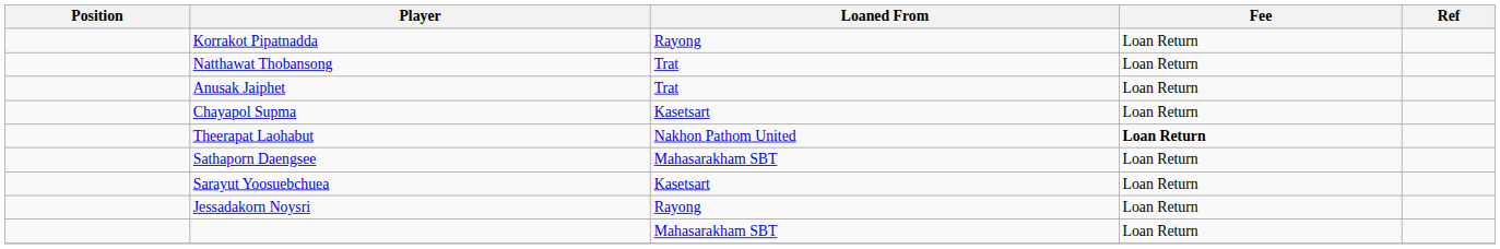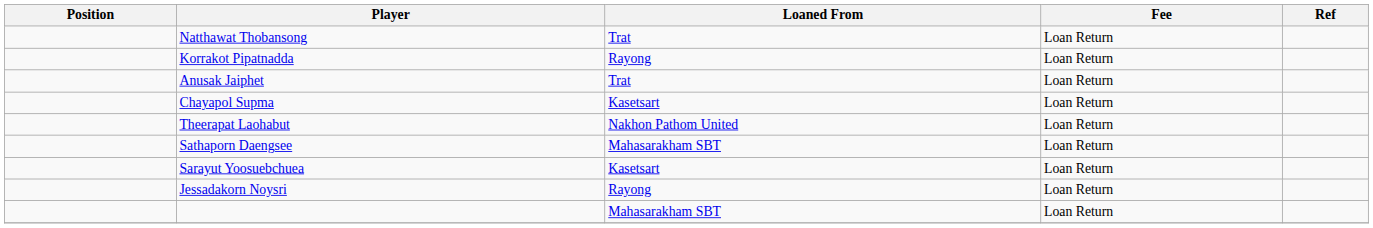 <table class="wikitable sortable" style="width:80%; text-align:center; font-size:100%; text-align:left;">
 <tr>
 <th>Position</th>
 <th>Player</th>
 <th>Loaned From</th>
 <th>Fee</th>
 <th>Ref</th>
 </tr>
 <tr>
 <td></td>
+<td> <a href='#'>Natthawat Thobansong</a></td>
+<td> <a href='#'>Trat</a></td>
+<td>Loan Return</td>
+<td> </td>
+</tr>
+<tr>
+<td></td>
 <td> <a href='#'>Korrakot Pipatnadda</a></td>
 <td> <a href='#'>Rayong</a></td>
 <td>Loan Return</td>
 <td></td>
-</tr>
-<tr>
-<td></td>
-<td> <a href='#'>Natthawat Thobansong</a></td>
-<td> <a href='#'>Trat</a></td>
-<td>Loan Return</td>
-<td> </td>
 </tr>
 <tr>
 <td></td>
 <td> <a href='#'>Anusak Jaiphet</a></td>
 <td> <a href='#'>Trat</a></td>
 <td>Loan Return</td>
 <td></td>
 </tr>
 <tr>
 <td></td>
 <td> <a href='#'>Chayapol Supma</a></td>
 <td> <a href='#'>Kasetsart</a></td>
 <td>Loan Return</td>
 <td></td>
 </tr>
 <tr>
 <td></td>
 <td> <a href='#'>Theerapat Laohabut</a></td>
 <td> <a href='#'>Nakhon Pathom United</a></td>
-<td><strong>Loan Return</strong></td>
+<td>Loan Return</td>
 <td></td>
 </tr>
 <tr>
 <td></td>
 <td> <a href='#'>Sathaporn Daengsee</a></td>
 <td> <a href='#'>Mahasarakham SBT</a></td>
 <td>Loan Return</td>
 <td></td>
 </tr>
 <tr>
 <td></td>
 <td> <a href='#'>Sarayut Yoosuebchuea</a></td>
 <td> <a href='#'>Kasetsart</a></td>
 <td>Loan Return</td>
 <td></td>
 </tr>
 <tr>
 <td></td>
 <td> <a href='#'>Jessadakorn Noysri</a></td>
 <td> <a href='#'>Rayong</a></td>
 <td>Loan Return</td>
 <td></td>
 </tr>
 <tr>
 <td></td>
 <td></td>
 <td> <a href='#'>Mahasarakham SBT</a></td>
 <td>Loan Return</td>
 <td></td>
 </tr>
 <tr>
 </tr>
 </table>
